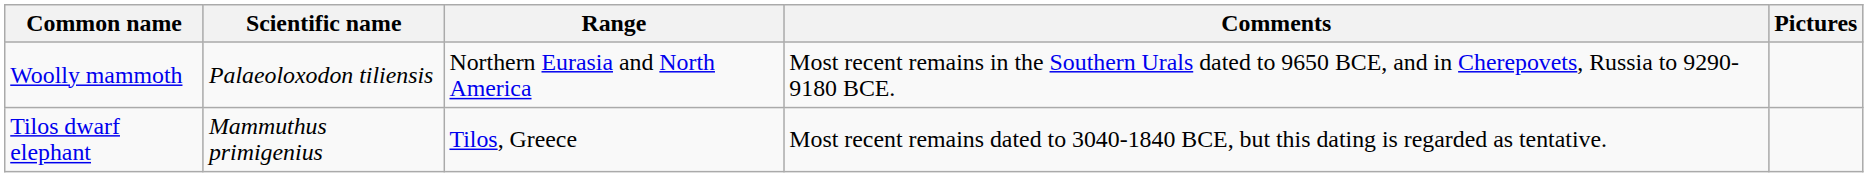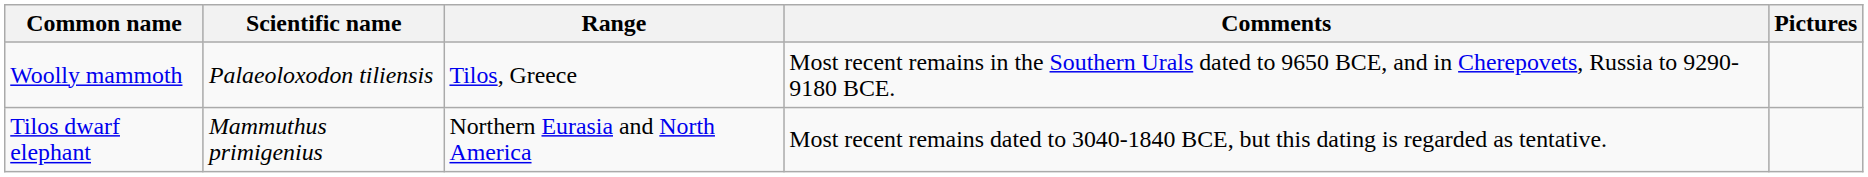 <table class="wikitable">
 <tr>
 <th>Common name</th>
 <th>Scientific name</th>
 <th>Range</th>
 <th class="unsortable">Comments</th>
 <th class="unsortable">Pictures</th>
 </tr>
 <tr>
 <td><a href='#'>Woolly mammoth</a></td>
 <td><em>Palaeoloxodon tiliensis</em></td>
-<td>Northern <a href='#'>Eurasia</a> and <a href='#'>North America</a></td>
+<td><a href='#'>Tilos</a>, Greece</td>
 <td>Most recent remains in the <a href='#'>Southern Urals</a> dated to 9650 BCE, and in <a href='#'>Cherepovets</a>, Russia to 9290-9180 BCE.</td>
 <td></td>
 </tr>
 <tr>
 <td><a href='#'>Tilos dwarf elephant</a></td>
 <td><em>Mammuthus primigenius</em></td>
-<td><a href='#'>Tilos</a>, Greece</td>
+<td>Northern <a href='#'>Eurasia</a> and <a href='#'>North America</a></td>
 <td>Most recent remains dated to 3040-1840 BCE, but this dating is regarded as tentative.</td>
 <td></td>
 </tr>
 </table>
